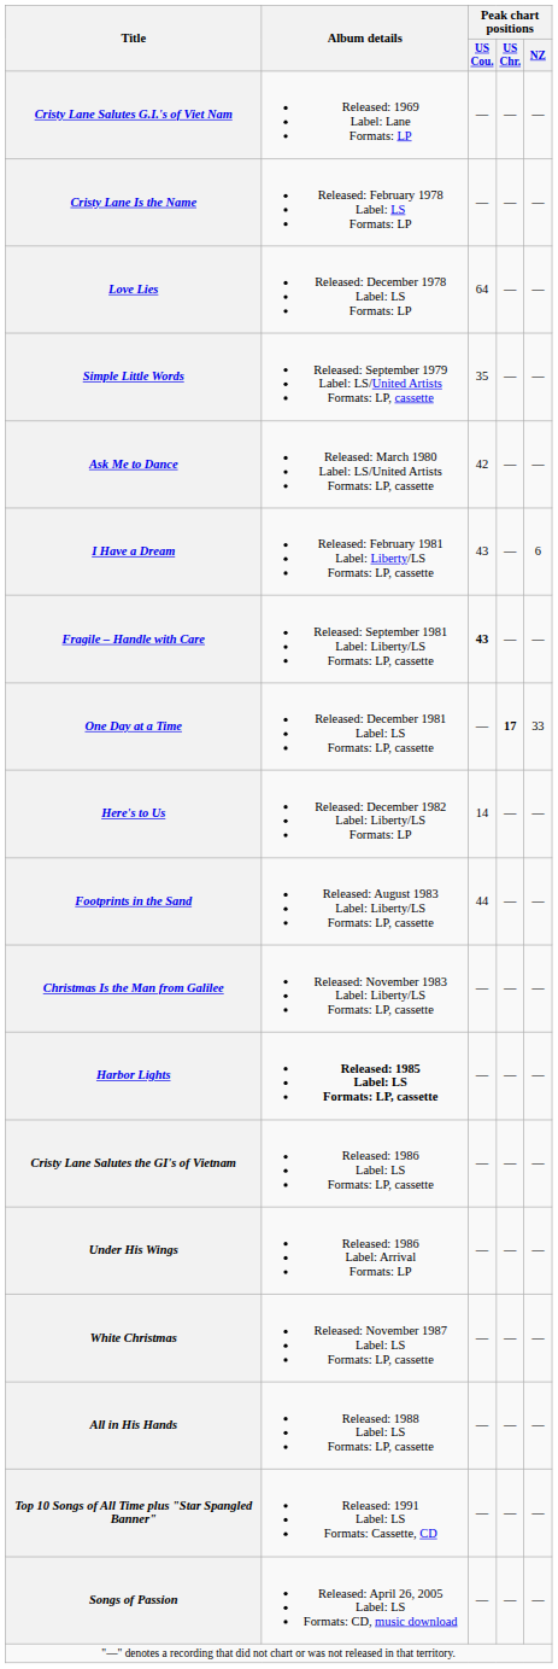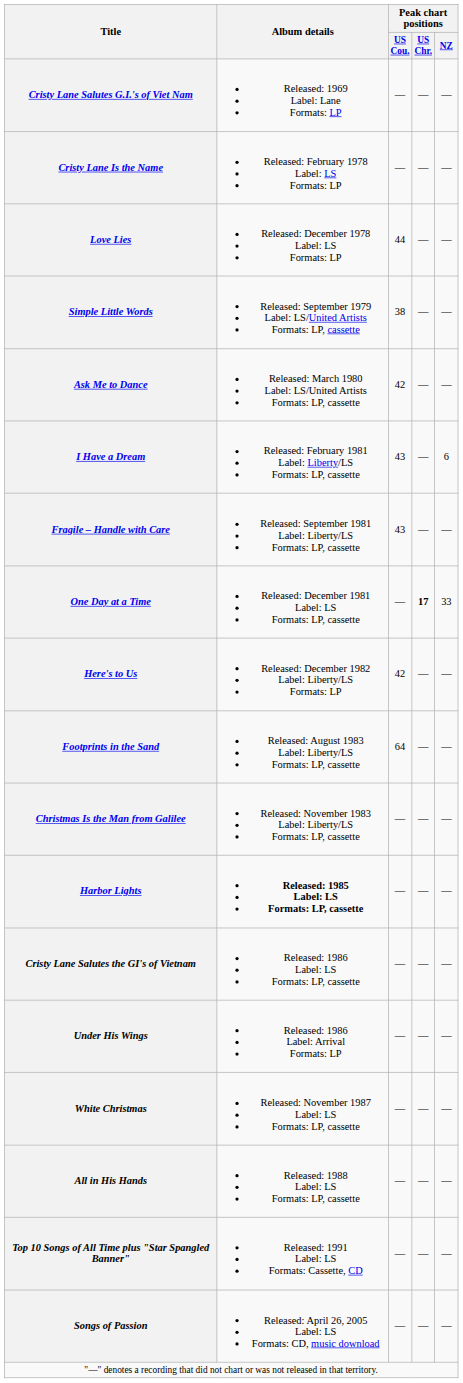 <table class="wikitable plainrowheaders" style="text-align:center;" border="1">
 <tr>
 <th scope="col" rowspan="2" style="width:20em;">Title</th>
 <th scope="col" rowspan="2" style="width:16em;">Album details</th>
 <th scope="col" colspan="3">Peak chart<br>positions</th>
 </tr>
 <tr>
 <th scope="col" style="width:2em;font-size:90%;"><a href='#'>US<br>Cou.</a><br></th>
 <th scope="col" style="width:2em;font-size:90%;"><a href='#'>US<br>Chr.</a><br></th>
 <th scope="col" style="width:2em;font-size:90%;"><a href='#'>NZ</a><br></th>
 </tr>
 <tr>
 <th scope="row"><em><a href='#'>Cristy Lane Salutes G.I.'s of Viet Nam</a></em></th>
 <td><br><ul><li>Released: 1969</li><li>Label: Lane</li><li>Formats: <a href='#'>LP</a></li></ul></td>
 <td>—</td>
 <td>—</td>
 <td>—</td>
 </tr>
 <tr>
 <th scope="row"><em><a href='#'>Cristy Lane Is the Name</a></em></th>
 <td><br><ul><li>Released: February 1978</li><li>Label: <a href='#'>LS</a></li><li>Formats: LP</li></ul></td>
 <td>—</td>
 <td>—</td>
 <td>—</td>
 </tr>
 <tr>
 <th scope="row"><em><a href='#'>Love Lies</a></em></th>
 <td><br><ul><li>Released: December 1978</li><li>Label: LS</li><li>Formats: LP</li></ul></td>
-<td>64</td>
+<td>44</td>
 <td>—</td>
 <td>—</td>
 </tr>
 <tr>
 <th scope="row"><em><a href='#'>Simple Little Words</a></em></th>
 <td><br><ul><li>Released: September 1979</li><li>Label: LS/<a href='#'>United Artists</a></li><li>Formats: LP, <a href='#'>cassette</a></li></ul></td>
-<td>35</td>
+<td>38</td>
 <td>—</td>
 <td>—</td>
 </tr>
 <tr>
 <th scope="row"><em><a href='#'>Ask Me to Dance</a></em></th>
 <td><br><ul><li>Released: March 1980</li><li>Label: LS/United Artists</li><li>Formats: LP, cassette</li></ul></td>
 <td>42</td>
 <td>—</td>
 <td>—</td>
 </tr>
 <tr>
 <th scope="row"><em><a href='#'>I Have a Dream</a></em></th>
 <td><br><ul><li>Released: February 1981</li><li>Label: <a href='#'>Liberty</a>/LS</li><li>Formats: LP, cassette</li></ul></td>
 <td>43</td>
 <td>—</td>
 <td>6</td>
 </tr>
 <tr>
 <th scope="row"><em><a href='#'>Fragile – Handle with Care</a></em></th>
 <td><br><ul><li>Released: September 1981</li><li>Label: Liberty/LS</li><li>Formats: LP, cassette</li></ul></td>
-<td><strong>43</strong></td>
+<td>43</td>
 <td>—</td>
 <td>—</td>
 </tr>
 <tr>
 <th scope="row"><em><a href='#'>One Day at a Time</a></em></th>
 <td><br><ul><li>Released: December 1981</li><li>Label: LS</li><li>Formats: LP, cassette</li></ul></td>
 <td>—</td>
 <td><strong>17</strong></td>
 <td>33</td>
 </tr>
 <tr>
 <th scope="row"><em><a href='#'>Here's to Us</a></em></th>
 <td><br><ul><li>Released: December 1982</li><li>Label: Liberty/LS</li><li>Formats: LP</li></ul></td>
-<td>14</td>
+<td>42</td>
 <td>—</td>
 <td>—</td>
 </tr>
 <tr>
 <th scope="row"><em><a href='#'>Footprints in the Sand</a></em></th>
 <td><br><ul><li>Released: August 1983</li><li>Label: Liberty/LS</li><li>Formats: LP, cassette</li></ul></td>
-<td>44</td>
+<td>64</td>
 <td>—</td>
 <td>—</td>
 </tr>
 <tr>
 <th scope="row"><em><a href='#'>Christmas Is the Man from Galilee</a></em></th>
 <td><br><ul><li>Released: November 1983</li><li>Label: Liberty/LS</li><li>Formats: LP, cassette</li></ul></td>
 <td>—</td>
 <td>—</td>
 <td>—</td>
 </tr>
 <tr>
 <th scope="row"><em><a href='#'>Harbor Lights</a></em></th>
 <td><strong><br><ul><li>Released: 1985</li><li>Label: LS</li><li>Formats: LP, cassette</li></ul></strong></td>
 <td>—</td>
 <td>—</td>
 <td>—</td>
 </tr>
 <tr>
 <th scope="row"><em>Cristy Lane Salutes the GI's of Vietnam</em></th>
 <td><br><ul><li>Released: 1986</li><li>Label: LS</li><li>Formats: LP, cassette</li></ul></td>
 <td>—</td>
 <td>—</td>
 <td>—</td>
 </tr>
 <tr>
 <th scope="row"><em>Under His Wings</em></th>
 <td><br><ul><li>Released: 1986</li><li>Label: Arrival</li><li>Formats: LP</li></ul></td>
 <td>—</td>
 <td>—</td>
 <td>—</td>
 </tr>
 <tr>
 <th scope="row"><em>White Christmas</em></th>
 <td><br><ul><li>Released: November 1987</li><li>Label: LS</li><li>Formats: LP, cassette</li></ul></td>
 <td>—</td>
 <td>—</td>
 <td>—</td>
 </tr>
 <tr>
 <th scope="row"><em>All in His Hands</em></th>
 <td><br><ul><li>Released: 1988</li><li>Label: LS</li><li>Formats: LP, cassette</li></ul></td>
 <td>—</td>
 <td>—</td>
 <td>—</td>
 </tr>
 <tr>
 <th scope="row"><em>Top 10 Songs of All Time plus "Star Spangled Banner"</em></th>
 <td><br><ul><li>Released: 1991</li><li>Label: LS</li><li>Formats: Cassette, <a href='#'>CD</a></li></ul></td>
 <td>—</td>
 <td>—</td>
 <td>—</td>
 </tr>
 <tr>
 <th scope="row"><em>Songs of Passion</em></th>
 <td><br><ul><li>Released: April 26, 2005</li><li>Label: LS</li><li>Formats: CD, <a href='#'>music download</a></li></ul></td>
 <td>—</td>
 <td>—</td>
 <td>—</td>
 </tr>
 <tr>
 <td colspan="5" style="font-size:90%">"—" denotes a recording that did not chart or was not released in that territory.</td>
 </tr>
 </table>
